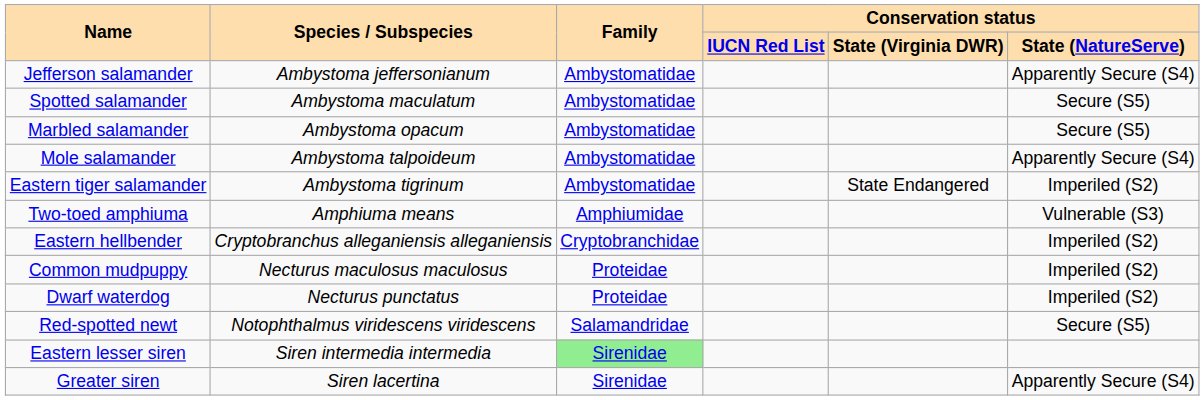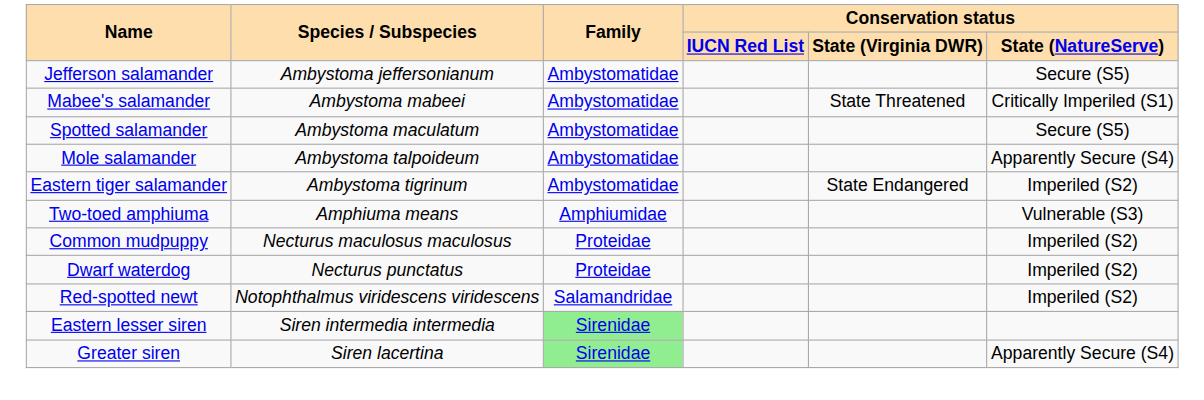 <table class="wikitable" style="margin:1em auto; text-align:center;">
 <tr>
 <th rowspan="2" style="background:navajowhite">Name</th>
 <th rowspan="2" style="background:navajowhite">Species / Subspecies</th>
 <th rowspan="2" style="background:navajowhite">Family</th>
 <th colspan="3" style="background:navajowhite">Conservation status</th>
 </tr>
 <tr>
 <th style="background:navajowhite"><a href='#'>IUCN Red List</a></th>
 <th style="background:navajowhite">State (Virginia DWR)</th>
 <th style="background:navajowhite">State (<a href='#'>NatureServe</a>)</th>
 </tr>
 <tr>
 <td><a href='#'>Jefferson salamander</a></td>
 <td><em>Ambystoma jeffersonianum</em></td>
 <td><a href='#'>Ambystomatidae</a></td>
 <td></td>
 <td></td>
-<td>Apparently Secure (S4)</td>
+<td>Secure (S5)</td>
+</tr>
+<tr>
+<td><a href='#'>Mabee's salamander</a></td>
+<td><em>Ambystoma mabeei</em></td>
+<td><a href='#'>Ambystomatidae</a></td>
+<td></td>
+<td>State Threatened</td>
+<td>Critically Imperiled (S1)</td>
 </tr>
 <tr>
 <td><a href='#'>Spotted salamander</a></td>
 <td><em>Ambystoma maculatum</em></td>
-<td><a href='#'>Ambystomatidae</a></td>
-<td></td>
-<td></td>
-<td>Secure (S5)</td>
-</tr>
-<tr>
-<td><a href='#'>Marbled salamander</a></td>
-<td><em>Ambystoma opacum</em></td>
 <td><a href='#'>Ambystomatidae</a></td>
 <td></td>
 <td></td>
 <td>Secure (S5)</td>
 </tr>
 <tr>
 <td><a href='#'>Mole salamander</a></td>
 <td><em>Ambystoma talpoideum</em></td>
 <td><a href='#'>Ambystomatidae</a></td>
 <td></td>
 <td></td>
 <td>Apparently Secure (S4)</td>
 </tr>
 <tr>
 <td><a href='#'>Eastern tiger salamander</a></td>
 <td><em>Ambystoma tigrinum</em></td>
 <td><a href='#'>Ambystomatidae</a></td>
 <td></td>
 <td>State Endangered</td>
 <td>Imperiled (S2)</td>
 </tr>
 <tr>
 <td><a href='#'>Two-toed amphiuma</a></td>
 <td><em>Amphiuma means</em></td>
 <td><a href='#'>Amphiumidae</a></td>
 <td></td>
 <td></td>
 <td>Vulnerable (S3)</td>
 </tr>
 <tr>
-<td><a href='#'>Eastern hellbender</a></td>
-<td><em>Cryptobranchus alleganiensis alleganiensis</em></td>
-<td><a href='#'>Cryptobranchidae</a></td>
-<td></td>
-<td></td>
-<td>Imperiled (S2)</td>
-</tr>
-<tr>
 <td><a href='#'>Common mudpuppy</a></td>
 <td><em>Necturus maculosus maculosus</em></td>
 <td><a href='#'>Proteidae</a></td>
 <td></td>
 <td></td>
 <td>Imperiled (S2)</td>
 </tr>
 <tr>
 <td><a href='#'>Dwarf waterdog</a></td>
 <td><em>Necturus punctatus</em></td>
 <td><a href='#'>Proteidae</a></td>
 <td></td>
 <td></td>
 <td>Imperiled (S2)</td>
 </tr>
 <tr>
 <td><a href='#'>Red-spotted newt</a></td>
 <td><em>Notophthalmus viridescens viridescens</em></td>
 <td><a href='#'>Salamandridae</a></td>
 <td></td>
 <td></td>
-<td>Secure (S5)</td>
+<td>Imperiled (S2)</td>
 </tr>
 <tr>
 <td><a href='#'>Eastern lesser siren</a></td>
 <td><em>Siren intermedia intermedia</em></td>
 <td style="background: lightgreen;"><a href='#'>Sirenidae</a></td>
 <td></td>
 <td></td>
 <td></td>
 </tr>
 <tr>
 <td><a href='#'>Greater siren</a></td>
 <td><em>Siren lacertina</em></td>
-<td><a href='#'>Sirenidae</a></td>
+<td style="background: lightgreen;"><a href='#'>Sirenidae</a></td>
 <td></td>
 <td></td>
 <td>Apparently Secure (S4)</td>
 </tr>
 </table>
